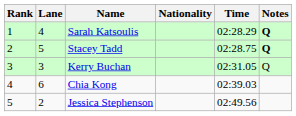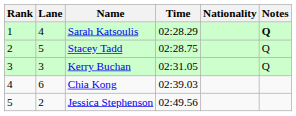 <table class="wikitable">
 <tr>
 <th>Rank</th>
 <th>Lane</th>
 <th>Name</th>
+<th>Time</th>
 <th>Nationality</th>
-<th>Time</th>
 <th>Notes</th>
 </tr>
 <tr bgcolor=ccffcc>
 <td>1</td>
 <td>4</td>
 <td><a href='#'>Sarah Katsoulis</a></td>
+<td>02:28.29</td>
 <td></td>
-<td>02:28.29</td>
 <td><strong>Q</strong></td>
 </tr>
 <tr bgcolor=ccffcc>
 <td>2</td>
 <td>5</td>
 <td><a href='#'>Stacey Tadd</a></td>
+<td>02:28.75</td>
 <td></td>
-<td>02:28.75</td>
-<td><strong>Q</strong></td>
+<td>Q</td>
 </tr>
 <tr bgcolor=ccffcc>
 <td>3</td>
 <td>3</td>
 <td><a href='#'>Kerry Buchan</a></td>
+<td>02:31.05</td>
 <td></td>
-<td>02:31.05</td>
 <td>Q</td>
 </tr>
 <tr>
 <td>4</td>
 <td>6</td>
 <td><a href='#'>Chia Kong</a></td>
+<td>02:39.03</td>
 <td></td>
-<td>02:39.03</td>
 <td></td>
 </tr>
 <tr>
 <td>5</td>
 <td>2</td>
 <td><a href='#'>Jessica Stephenson</a></td>
+<td>02:49.56</td>
 <td></td>
-<td>02:49.56</td>
 <td></td>
 </tr>
 </table>
